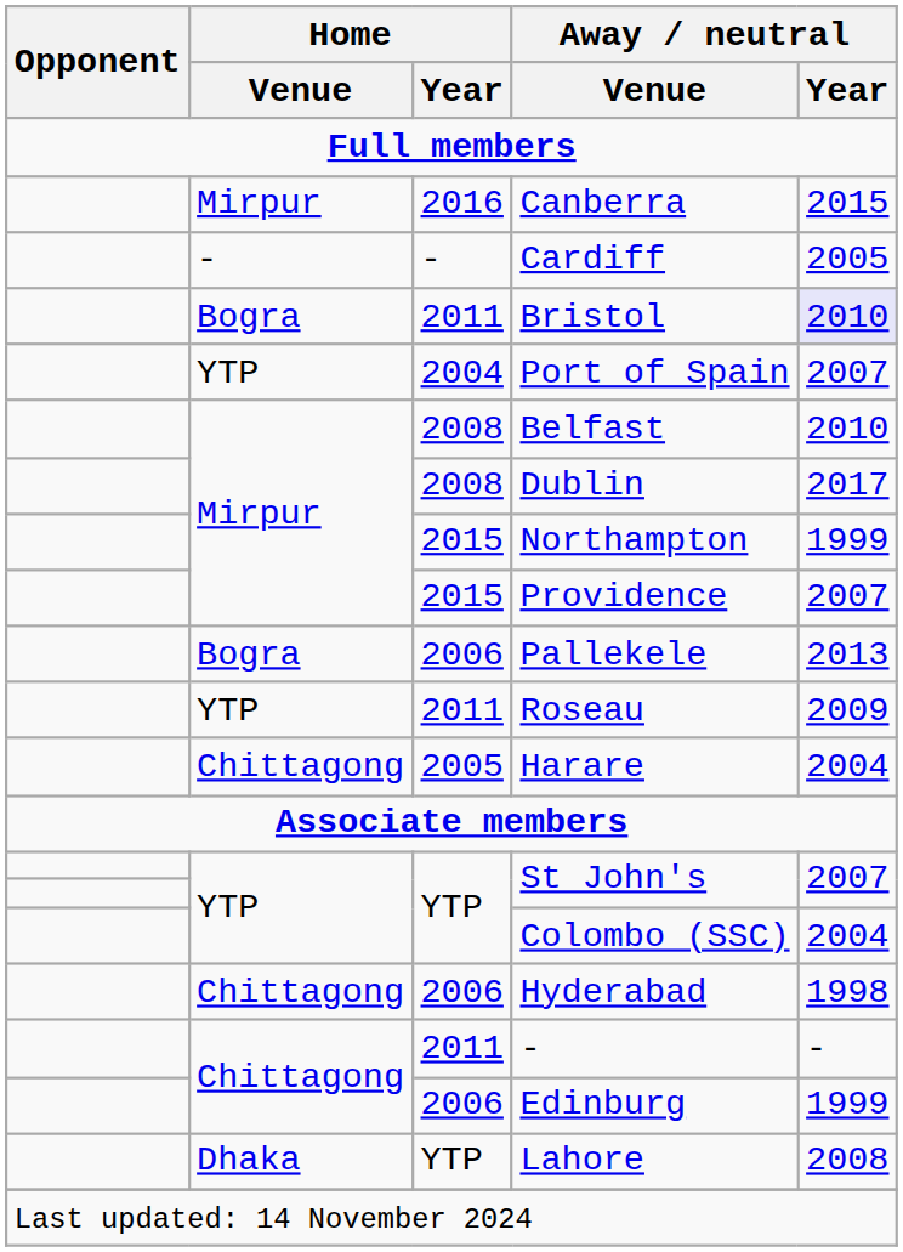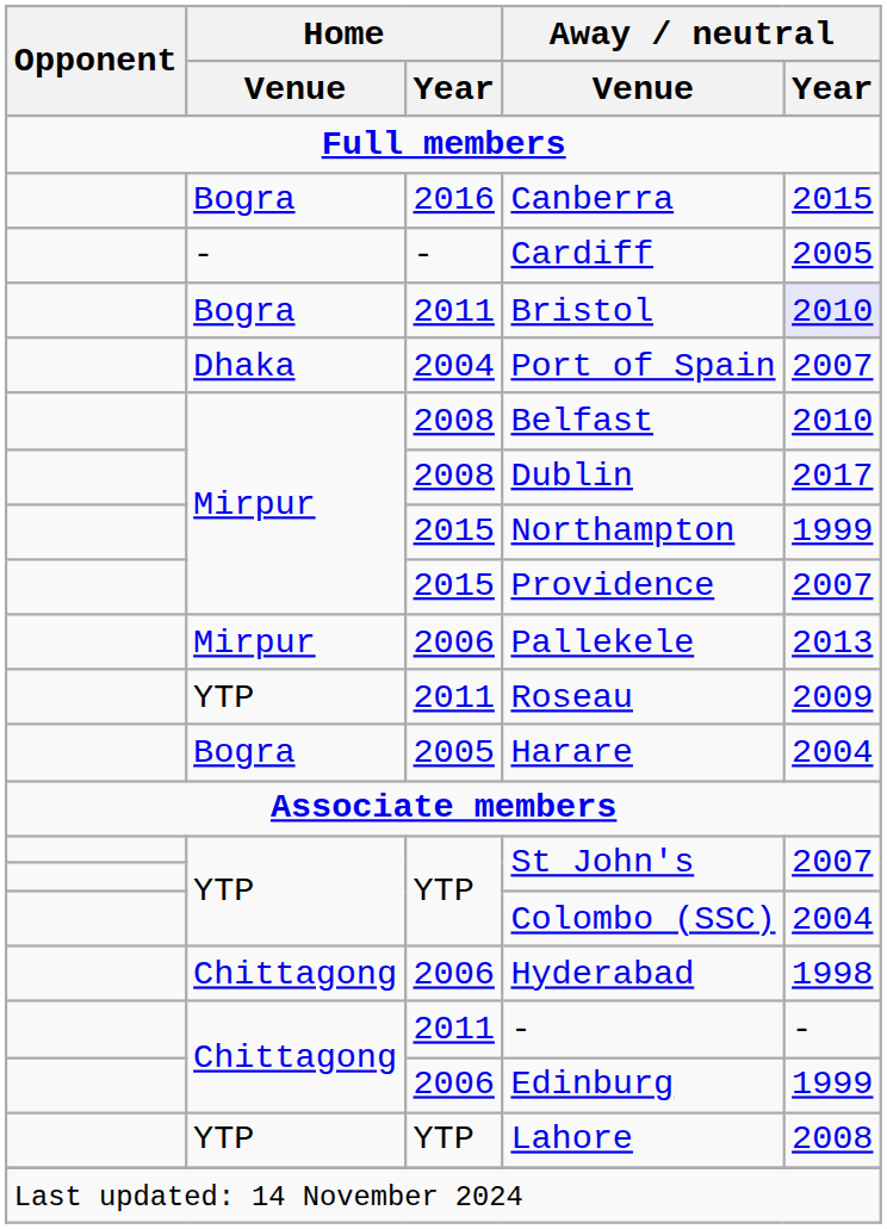 <table class="wikitable plainrowheaders sortable">
 <tr>
 <th rowspan="2">Opponent</th>
 <th colspan="2">Home</th>
 <th colspan="2">Away / neutral</th>
 </tr>
 <tr>
 <th>Venue</th>
 <th style="text-align:center">Year</th>
 <th style="text-align:center">Venue</th>
 <th style="text-align:center">Year</th>
 </tr>
 <tr>
 <td colspan="9" style="text-align: center;"><strong><a href='#'>Full members</a></strong></td>
 </tr>
 <tr>
 <td></td>
-<td><a href='#'>Mirpur</a></td>
+<td><a href='#'>Bogra</a></td>
 <td><a href='#'>2016</a></td>
 <td><a href='#'>Canberra</a></td>
 <td><a href='#'>2015</a> </td>
 </tr>
 <tr>
 <td></td>
 <td>-</td>
 <td>-</td>
 <td><a href='#'>Cardiff</a></td>
 <td><a href='#'>2005</a></td>
 </tr>
 <tr>
 <td></td>
 <td><a href='#'>Bogra</a></td>
 <td><a href='#'>2011</a> </td>
 <td><a href='#'>Bristol</a></td>
 <td style="background: lavender;"><a href='#'>2010</a></td>
 </tr>
 <tr>
 <td></td>
-<td>YTP</td>
+<td><a href='#'>Dhaka</a></td>
 <td><a href='#'>2004</a></td>
 <td><a href='#'>Port of Spain</a></td>
 <td><a href='#'>2007</a> </td>
 </tr>
 <tr>
 <td></td>
 <td rowspan=4><a href='#'>Mirpur</a></td>
 <td><a href='#'>2008</a></td>
 <td><a href='#'>Belfast</a></td>
 <td><a href='#'>2010</a></td>
 </tr>
 <tr>
 <td></td>
 <td><a href='#'>2008</a></td>
 <td><a href='#'>Dublin</a></td>
 <td><a href='#'>2017</a></td>
 </tr>
 <tr>
 <td></td>
 <td><a href='#'>2015</a></td>
 <td><a href='#'>Northampton</a></td>
 <td><a href='#'>1999</a> </td>
 </tr>
 <tr>
 <td></td>
 <td><a href='#'>2015</a></td>
 <td><a href='#'>Providence</a></td>
 <td><a href='#'>2007</a> </td>
 </tr>
 <tr>
 <td></td>
-<td><a href='#'>Bogra</a></td>
+<td><a href='#'>Mirpur</a></td>
 <td><a href='#'>2006</a></td>
 <td><a href='#'>Pallekele</a></td>
 <td><a href='#'>2013</a></td>
 </tr>
 <tr>
 <td></td>
 <td>YTP</td>
 <td><a href='#'>2011</a></td>
 <td><a href='#'>Roseau</a></td>
 <td><a href='#'>2009</a></td>
 </tr>
 <tr>
 <td></td>
-<td><a href='#'>Chittagong</a></td>
+<td><a href='#'>Bogra</a></td>
 <td><a href='#'>2005</a></td>
 <td><a href='#'>Harare</a></td>
 <td><a href='#'>2004</a></td>
 </tr>
 <tr>
 <td colspan="10" style="text-align: center;"><strong><a href='#'>Associate members</a></strong></td>
 </tr>
 <tr>
 <td></td>
 <td rowspan=3>YTP</td>
 <td rowspan=3>YTP</td>
 <td rowspan=2><a href='#'>St John's</a></td>
 <td rowspan=2><a href='#'>2007</a></td>
 </tr>
 <tr>
 <td></td>
 </tr>
 <tr>
 <td></td>
 <td><a href='#'>Colombo (SSC)</a></td>
 <td><a href='#'>2004</a></td>
 </tr>
 <tr>
 <td></td>
 <td><a href='#'>Chittagong</a></td>
 <td><a href='#'>2006</a></td>
 <td><a href='#'>Hyderabad</a></td>
 <td><a href='#'>1998</a></td>
 </tr>
 <tr>
 <td></td>
 <td rowspan=2><a href='#'>Chittagong</a></td>
 <td><a href='#'>2011</a> </td>
 <td>-</td>
 <td>-</td>
 </tr>
 <tr>
 <td></td>
 <td><a href='#'>2006</a></td>
 <td><a href='#'>Edinburg</a></td>
 <td><a href='#'>1999</a> </td>
 </tr>
 <tr>
 <td></td>
-<td><a href='#'>Dhaka</a></td>
+<td>YTP</td>
 <td>YTP</td>
 <td><a href='#'>Lahore</a></td>
 <td><a href='#'>2008</a></td>
 </tr>
 <tr>
 </tr>
 <tr class=sortbottom>
 <td colspan=5><small>Last updated: 14 November 2024</small></td>
 </tr>
 </table>
